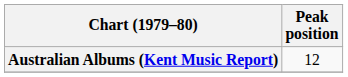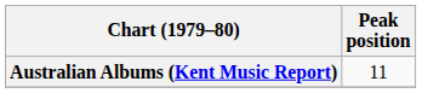 <table class="wikitable sortable plainrowheaders">
 <tr>
 <th>Chart (1979–80)</th>
 <th>Peak<br>position</th>
 </tr>
 <tr>
 <th scope="row">Australian Albums (<a href='#'>Kent Music Report</a>)</th>
-<td style="text-align:center;">12</td>
+<td style="text-align:center;">11</td>
 </tr>
 <tr>
 </tr>
 <tr>
 </tr>
 <tr>
 </tr>
 <tr>
 </tr>
 <tr>
 </tr>
 <tr>
 </tr>
 </table>
